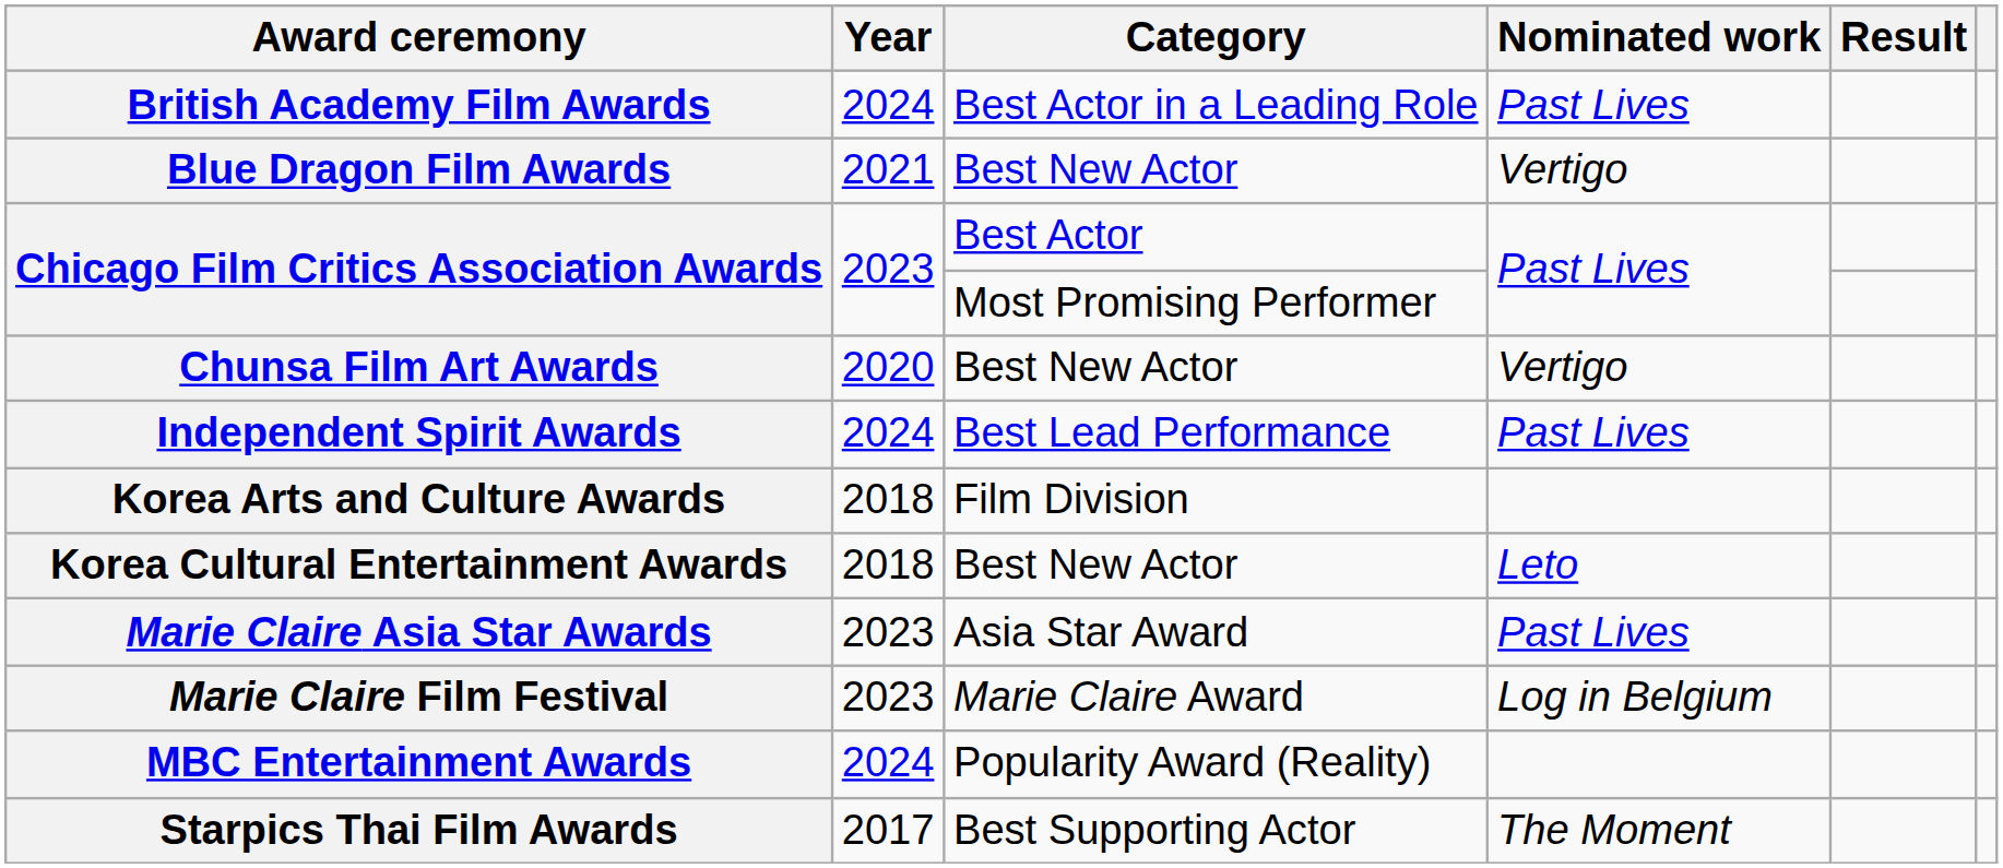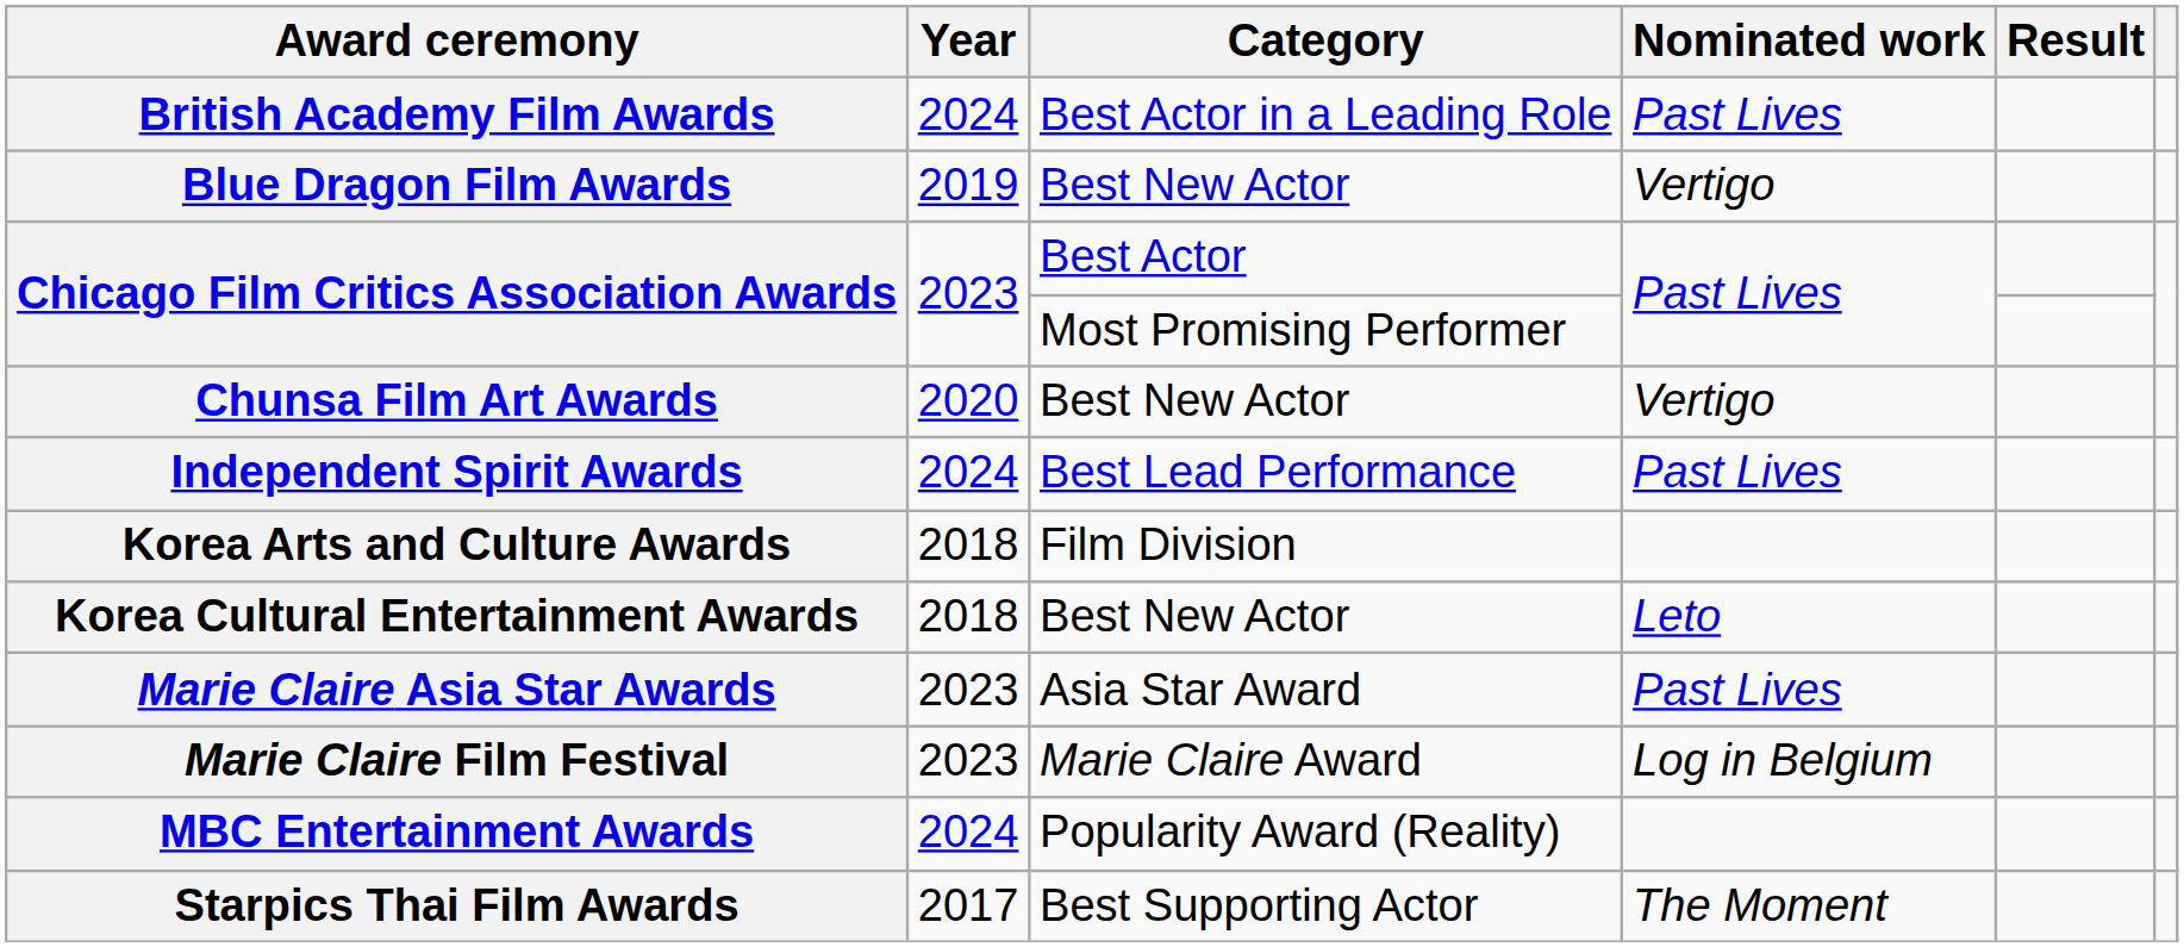 <table class="wikitable plainrowheaders sortable">
 <tr>
 <th scope="col">Award ceremony</th>
 <th scope="col">Year</th>
 <th scope="col">Category</th>
 <th scope="col">Nominated work</th>
 <th scope="col">Result</th>
 <th scope="col" class="unsortable"></th>
 </tr>
 <tr>
 <th scope="row"><a href='#'>British Academy Film Awards</a></th>
 <td style="text-align:center"><a href='#'>2024</a></td>
 <td><a href='#'>Best Actor in a Leading Role</a></td>
 <td><em><a href='#'>Past Lives</a></em></td>
 <td></td>
 <td style="text-align:center"></td>
 </tr>
 <tr>
 <th scope="row"><a href='#'>Blue Dragon Film Awards</a></th>
-<td style="text-align:center"><a href='#'>2021</a></td>
+<td style="text-align:center"><a href='#'>2019</a></td>
 <td><a href='#'>Best New Actor</a></td>
 <td><em>Vertigo</em></td>
 <td></td>
 <td style="text-align:center"></td>
 </tr>
 <tr>
 <th scope="row" rowspan="2"><a href='#'>Chicago Film Critics Association Awards</a></th>
 <td style="text-align:center" rowspan="2"><a href='#'>2023</a></td>
 <td><a href='#'>Best Actor</a></td>
 <td rowspan="2"><em><a href='#'>Past Lives</a></em></td>
 <td></td>
 <td rowspan="2"></td>
 </tr>
 <tr>
 <td>Most Promising Performer</td>
 <td></td>
 </tr>
 <tr>
 <th scope="row"><a href='#'>Chunsa Film Art Awards</a></th>
 <td style="text-align:center"><a href='#'>2020</a></td>
 <td>Best New Actor</td>
 <td><em>Vertigo</em></td>
 <td></td>
 <td></td>
 </tr>
 <tr>
 <th scope="row"><a href='#'>Independent Spirit Awards</a></th>
 <td style="text-align:center"><a href='#'>2024</a></td>
 <td><a href='#'>Best Lead Performance</a></td>
 <td><em><a href='#'>Past Lives</a></em></td>
 <td></td>
 <td></td>
 </tr>
 <tr>
 <th scope="row">Korea Arts and Culture Awards</th>
 <td style="text-align:center">2018</td>
 <td>Film Division</td>
 <td></td>
 <td></td>
 <td style="text-align:center"></td>
 </tr>
 <tr>
 <th scope="row">Korea Cultural Entertainment Awards</th>
 <td style="text-align:center">2018</td>
 <td>Best New Actor</td>
 <td><em><a href='#'>Leto</a></em></td>
 <td></td>
 <td></td>
 </tr>
 <tr>
 <th scope="row"><a href='#'><em>Marie Claire</em> Asia Star Awards</a></th>
 <td style="text-align:center">2023</td>
 <td>Asia Star Award</td>
 <td><em><a href='#'>Past Lives</a></em></td>
 <td></td>
 <td style="text-align:center"></td>
 </tr>
 <tr>
 <th scope="row"><em>Marie Claire</em> Film Festival</th>
 <td style="text-align:center">2023</td>
 <td><em>Marie Claire</em> Award</td>
 <td><em>Log in Belgium</em></td>
 <td></td>
 <td style="text-align:center"></td>
 </tr>
 <tr>
 <th scope="row"><a href='#'>MBC Entertainment Awards</a></th>
 <td style="text-align:center"><a href='#'>2024</a></td>
 <td>Popularity Award (Reality)</td>
 <td><em></em></td>
 <td></td>
 <td style="text-align:center"></td>
 </tr>
 <tr>
 <th scope="row">Starpics Thai Film Awards</th>
 <td style="text-align:center">2017</td>
 <td>Best Supporting Actor</td>
 <td><em>The Moment</em></td>
 <td></td>
 <td style="text-align:center"></td>
 </tr>
 </table>
